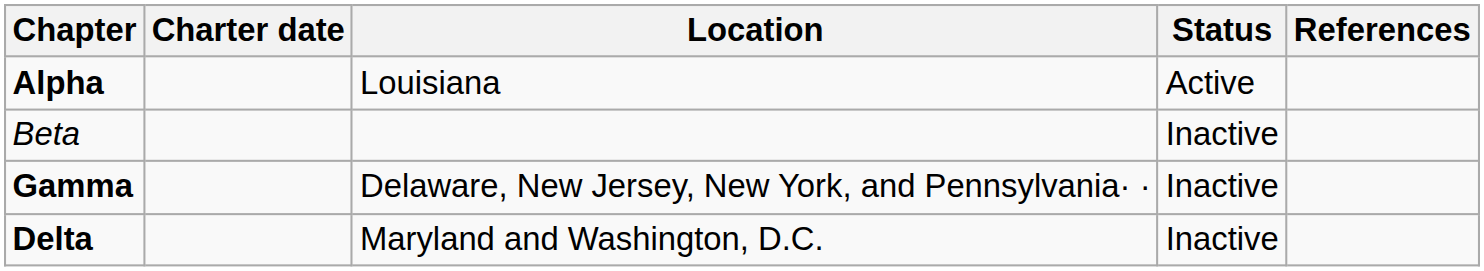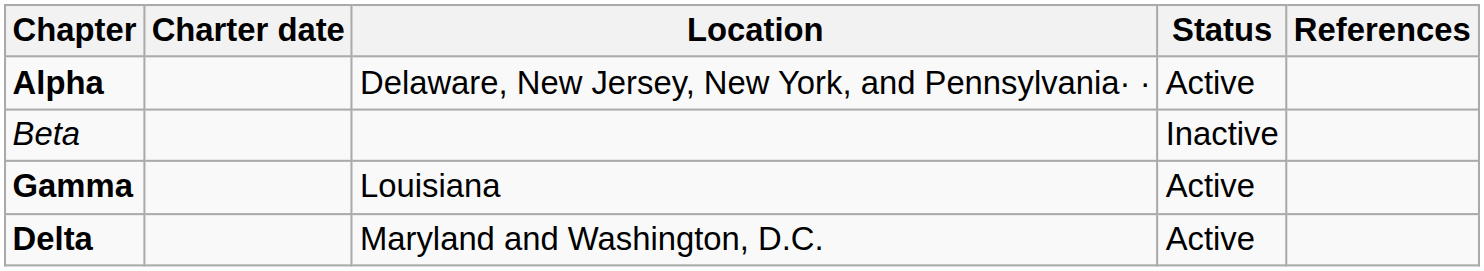 <table class="wikitable sortable">
 <tr>
 <th>Chapter</th>
 <th>Charter date</th>
 <th>Location</th>
 <th>Status</th>
 <th>References</th>
 </tr>
 <tr>
 <td><strong>Alpha</strong></td>
 <td></td>
-<td>Louisiana</td>
+<td>Delaware, New Jersey, New York, and Pennsylvania·  ·</td>
 <td>Active</td>
 <td></td>
 </tr>
 <tr>
 <td><em>Beta</em></td>
 <td></td>
 <td></td>
 <td>Inactive</td>
 <td></td>
 </tr>
 <tr>
 <td><strong>Gamma</strong></td>
 <td></td>
-<td>Delaware, New Jersey, New York, and Pennsylvania·  ·</td>
-<td>Inactive</td>
+<td>Louisiana</td>
+<td>Active</td>
 <td></td>
 </tr>
 <tr>
 <td><strong>Delta</strong></td>
 <td></td>
 <td>Maryland and Washington, D.C.</td>
-<td>Inactive</td>
+<td>Active</td>
 <td></td>
 </tr>
 </table>
